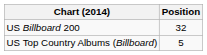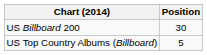 <table class="wikitable">
 <tr>
 <th>Chart (2014)</th>
 <th>Position</th>
 </tr>
 <tr>
 <td>US <em>Billboard</em> 200</td>
-<td style="text-align:center;">32</td>
+<td style="text-align:center;">30</td>
 </tr>
 <tr>
 <td>US Top Country Albums (<em>Billboard</em>)</td>
 <td style="text-align:center;">5</td>
 </tr>
 </table>
